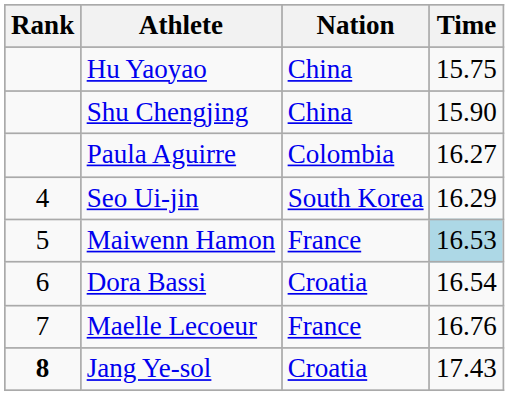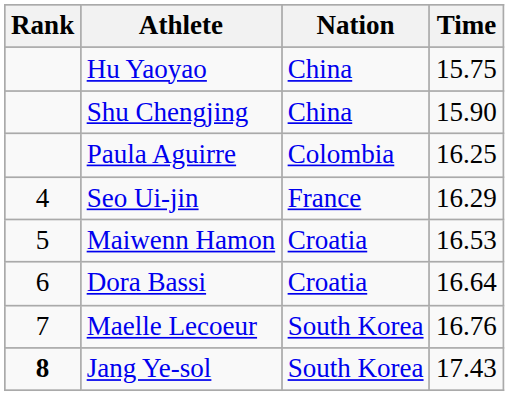 <table class="wikitable sortable" style="text-align:center">
 <tr>
 <th>Rank</th>
 <th>Athlete</th>
 <th>Nation</th>
 <th>Time</th>
 </tr>
 <tr>
 <td></td>
 <td align=left><a href='#'>Hu Yaoyao</a></td>
 <td align=left> <a href='#'>China</a></td>
 <td>15.75</td>
 </tr>
 <tr>
 <td></td>
 <td align=left><a href='#'>Shu Chengjing</a></td>
 <td align=left> <a href='#'>China</a></td>
 <td>15.90</td>
 </tr>
 <tr>
 <td></td>
 <td align=left><a href='#'>Paula Aguirre</a></td>
 <td align=left> <a href='#'>Colombia</a></td>
-<td>16.27</td>
+<td>16.25</td>
 </tr>
 <tr>
 <td>4</td>
 <td align=left><a href='#'>Seo Ui-jin</a></td>
-<td align=left> <a href='#'>South Korea</a></td>
+<td align=left> <a href='#'>France</a></td>
 <td>16.29</td>
 </tr>
 <tr>
 <td>5</td>
 <td align=left><a href='#'>Maiwenn Hamon</a></td>
-<td align=left> <a href='#'>France</a></td>
-<td style="background: lightblue;">16.53</td>
+<td align=left> <a href='#'>Croatia</a></td>
+<td>16.53</td>
 </tr>
 <tr>
 <td>6</td>
 <td align=left><a href='#'>Dora Bassi</a></td>
 <td align=left> <a href='#'>Croatia</a></td>
-<td>16.54</td>
+<td>16.64</td>
 </tr>
 <tr>
 <td>7</td>
 <td align=left><a href='#'>Maelle Lecoeur</a></td>
-<td align=left> <a href='#'>France</a></td>
+<td align=left> <a href='#'>South Korea</a></td>
 <td>16.76</td>
 </tr>
 <tr>
 <td><strong>8</strong></td>
 <td align=left><a href='#'>Jang Ye-sol</a></td>
-<td align=left> <a href='#'>Croatia</a></td>
+<td align=left> <a href='#'>South Korea</a></td>
 <td>17.43</td>
 </tr>
 </table>
